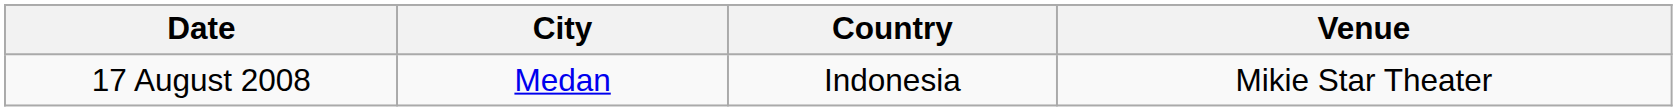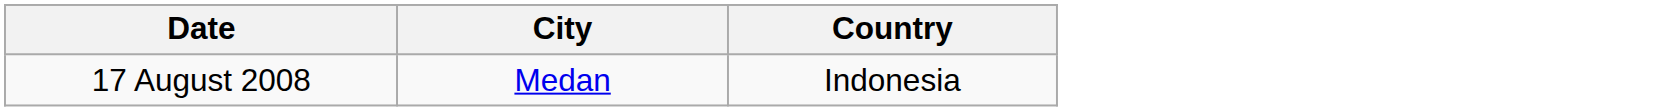 <table class="wikitable" style="text-align:center;">
 <tr>
 <th scope="col" style="width:12em;">Date</th>
 <th scope="col" style="width:10em;">City</th>
 <th scope="col" style="width:10em;">Country</th>
-<th scope="col" style="width:19em;">Venue</th>
 </tr>
 <tr>
 <td>17 August 2008</td>
 <td><a href='#'>Medan</a></td>
 <td>Indonesia</td>
-<td>Mikie Star Theater</td>
 </tr>
 </table>
